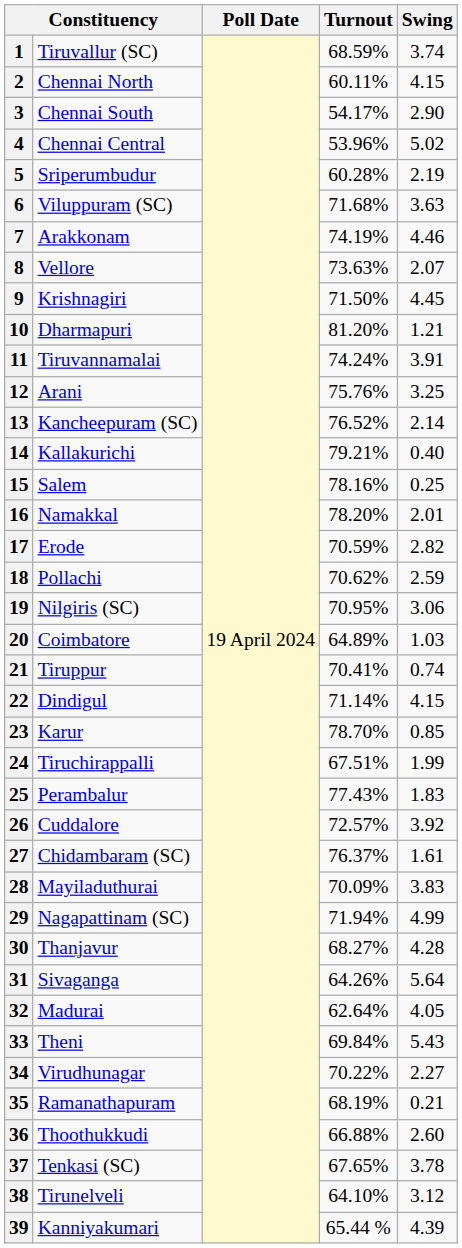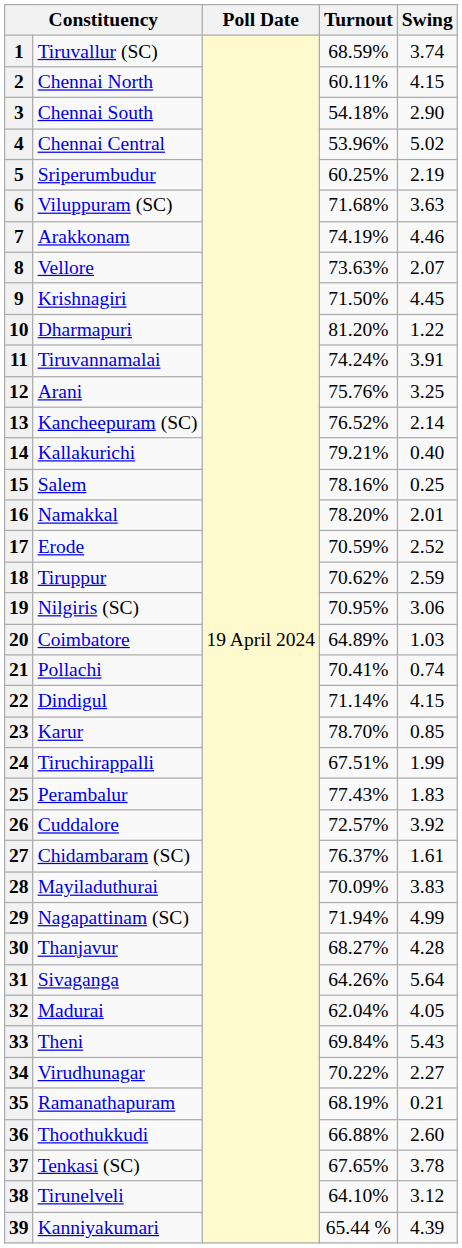 <table class="wikitable sortable">
 <tr>
 <th colspan="2">Constituency</th>
 <th>Poll Date</th>
 <th>Turnout</th>
 <th>Swing</th>
 </tr>
 <tr>
 <th>1</th>
 <td><a href='#'>Tiruvallur</a> (SC)</td>
 <td rowspan="39"  bgcolor="#FFFACD">19 April 2024</td>
 <td style="text-align:center;">68.59%</td>
 <td style="text-align:center;"> 3.74</td>
 </tr>
 <tr>
 <th>2</th>
 <td><a href='#'>Chennai North</a></td>
 <td style="text-align:center;">60.11%</td>
 <td style="text-align:center;"> 4.15</td>
 </tr>
 <tr>
 <th>3</th>
 <td><a href='#'>Chennai South</a></td>
-<td style="text-align:center;">54.17%</td>
+<td style="text-align:center;">54.18%</td>
 <td style="text-align:center;"> 2.90</td>
 </tr>
 <tr>
 <th>4</th>
 <td><a href='#'>Chennai Central</a></td>
 <td style="text-align:center;">53.96%</td>
 <td style="text-align:center;"> 5.02</td>
 </tr>
 <tr>
 <th>5</th>
 <td><a href='#'>Sriperumbudur</a></td>
-<td style="text-align:center;">60.28%</td>
+<td style="text-align:center;">60.25%</td>
 <td style="text-align:center;"> 2.19</td>
 </tr>
 <tr>
 <th>6</th>
 <td><a href='#'>Viluppuram</a> (SC)</td>
 <td style="text-align:center;">71.68%</td>
 <td style="text-align:center;"> 3.63</td>
 </tr>
 <tr>
 <th>7</th>
 <td><a href='#'>Arakkonam</a></td>
 <td style="text-align:center;">74.19%</td>
 <td style="text-align:center;"> 4.46</td>
 </tr>
 <tr>
 <th>8</th>
 <td><a href='#'>Vellore</a></td>
 <td style="text-align:center;">73.63%</td>
 <td style="text-align:center;"> 2.07</td>
 </tr>
 <tr>
 <th>9</th>
 <td><a href='#'>Krishnagiri</a></td>
 <td style="text-align:center;">71.50%</td>
 <td style="text-align:center;"> 4.45</td>
 </tr>
 <tr>
 <th>10</th>
 <td><a href='#'>Dharmapuri</a></td>
 <td style="text-align:center;">81.20%</td>
-<td style="text-align:center;"> 1.21</td>
+<td style="text-align:center;"> 1.22</td>
 </tr>
 <tr>
 <th>11</th>
 <td><a href='#'>Tiruvannamalai</a></td>
 <td style="text-align:center;">74.24%</td>
 <td style="text-align:center;"> 3.91</td>
 </tr>
 <tr>
 <th>12</th>
 <td><a href='#'>Arani</a></td>
 <td style="text-align:center;">75.76%</td>
 <td style="text-align:center;"> 3.25</td>
 </tr>
 <tr>
 <th>13</th>
 <td><a href='#'>Kancheepuram</a> (SC)</td>
 <td style="text-align:center;">76.52%</td>
 <td style="text-align:center;"> 2.14</td>
 </tr>
 <tr>
 <th>14</th>
 <td><a href='#'>Kallakurichi</a></td>
 <td style="text-align:center;">79.21%</td>
 <td style="text-align:center;"> 0.40</td>
 </tr>
 <tr>
 <th>15</th>
 <td><a href='#'>Salem</a></td>
 <td style="text-align:center;">78.16%</td>
 <td style="text-align:center;"> 0.25</td>
 </tr>
 <tr>
 <th>16</th>
 <td><a href='#'>Namakkal</a></td>
 <td style="text-align:center;">78.20%</td>
 <td style="text-align:center;"> 2.01</td>
 </tr>
 <tr>
 <th>17</th>
 <td><a href='#'>Erode</a></td>
 <td style="text-align:center;">70.59%</td>
-<td style="text-align:center;"> 2.82</td>
+<td style="text-align:center;"> 2.52</td>
 </tr>
 <tr>
 <th>18</th>
-<td><a href='#'>Pollachi</a></td>
+<td><a href='#'>Tiruppur</a></td>
 <td style="text-align:center;">70.62%</td>
 <td style="text-align:center;"> 2.59</td>
 </tr>
 <tr>
 <th>19</th>
 <td><a href='#'>Nilgiris</a> (SC)</td>
 <td style="text-align:center;">70.95%</td>
 <td style="text-align:center;"> 3.06</td>
 </tr>
 <tr>
 <th>20</th>
 <td><a href='#'>Coimbatore</a></td>
 <td style="text-align:center;">64.89%</td>
 <td style="text-align:center;"> 1.03</td>
 </tr>
 <tr>
 <th>21</th>
-<td><a href='#'>Tiruppur</a></td>
+<td><a href='#'>Pollachi</a></td>
 <td style="text-align:center;">70.41%</td>
 <td style="text-align:center;"> 0.74</td>
 </tr>
 <tr>
 <th>22</th>
 <td><a href='#'>Dindigul</a></td>
 <td style="text-align:center;">71.14%</td>
 <td style="text-align:center;"> 4.15</td>
 </tr>
 <tr>
 <th>23</th>
 <td><a href='#'>Karur</a></td>
 <td style="text-align:center;">78.70%</td>
 <td style="text-align:center;"> 0.85</td>
 </tr>
 <tr>
 <th>24</th>
 <td><a href='#'>Tiruchirappalli</a></td>
 <td style="text-align:center;">67.51%</td>
 <td style="text-align:center;"> 1.99</td>
 </tr>
 <tr>
 <th>25</th>
 <td><a href='#'>Perambalur</a></td>
 <td style="text-align:center;">77.43%</td>
 <td style="text-align:center;"> 1.83</td>
 </tr>
 <tr>
 <th>26</th>
 <td><a href='#'>Cuddalore</a></td>
 <td style="text-align:center;">72.57%</td>
 <td style="text-align:center;"> 3.92</td>
 </tr>
 <tr>
 <th>27</th>
 <td><a href='#'>Chidambaram</a> (SC)</td>
 <td style="text-align:center;">76.37%</td>
 <td style="text-align:center;"> 1.61</td>
 </tr>
 <tr>
 <th>28</th>
 <td><a href='#'>Mayiladuthurai</a></td>
 <td style="text-align:center;">70.09%</td>
 <td style="text-align:center;"> 3.83</td>
 </tr>
 <tr>
 <th>29</th>
 <td><a href='#'>Nagapattinam</a> (SC)</td>
 <td style="text-align:center;">71.94%</td>
 <td style="text-align:center;"> 4.99</td>
 </tr>
 <tr>
 <th>30</th>
 <td><a href='#'>Thanjavur</a></td>
 <td style="text-align:center;">68.27%</td>
 <td style="text-align:center;"> 4.28</td>
 </tr>
 <tr>
 <th>31</th>
 <td><a href='#'>Sivaganga</a></td>
 <td style="text-align:center;">64.26%</td>
 <td style="text-align:center;"> 5.64</td>
 </tr>
 <tr>
 <th>32</th>
 <td><a href='#'>Madurai</a></td>
-<td style="text-align:center;">62.64%</td>
+<td style="text-align:center;">62.04%</td>
 <td style="text-align:center;"> 4.05</td>
 </tr>
 <tr>
 <th>33</th>
 <td><a href='#'>Theni</a></td>
 <td style="text-align:center;">69.84%</td>
 <td style="text-align:center;"> 5.43</td>
 </tr>
 <tr>
 <th>34</th>
 <td><a href='#'>Virudhunagar</a></td>
 <td style="text-align:center;">70.22%</td>
 <td style="text-align:center;"> 2.27</td>
 </tr>
 <tr>
 <th>35</th>
 <td><a href='#'>Ramanathapuram</a></td>
 <td style="text-align:center;">68.19%</td>
 <td style="text-align:center;"> 0.21</td>
 </tr>
 <tr>
 <th>36</th>
 <td><a href='#'>Thoothukkudi</a></td>
 <td style="text-align:center;">66.88%</td>
 <td style="text-align:center;"> 2.60</td>
 </tr>
 <tr>
 <th>37</th>
 <td><a href='#'>Tenkasi</a> (SC)</td>
 <td style="text-align:center;">67.65%</td>
 <td style="text-align:center;"> 3.78</td>
 </tr>
 <tr>
 <th>38</th>
 <td><a href='#'>Tirunelveli</a></td>
 <td style="text-align:center;">64.10%</td>
 <td style="text-align:center;"> 3.12</td>
 </tr>
 <tr>
 <th>39</th>
 <td><a href='#'>Kanniyakumari</a></td>
 <td style="text-align:center;">65.44 %</td>
 <td style="text-align:center;"> 4.39</td>
 </tr>
 </table>
